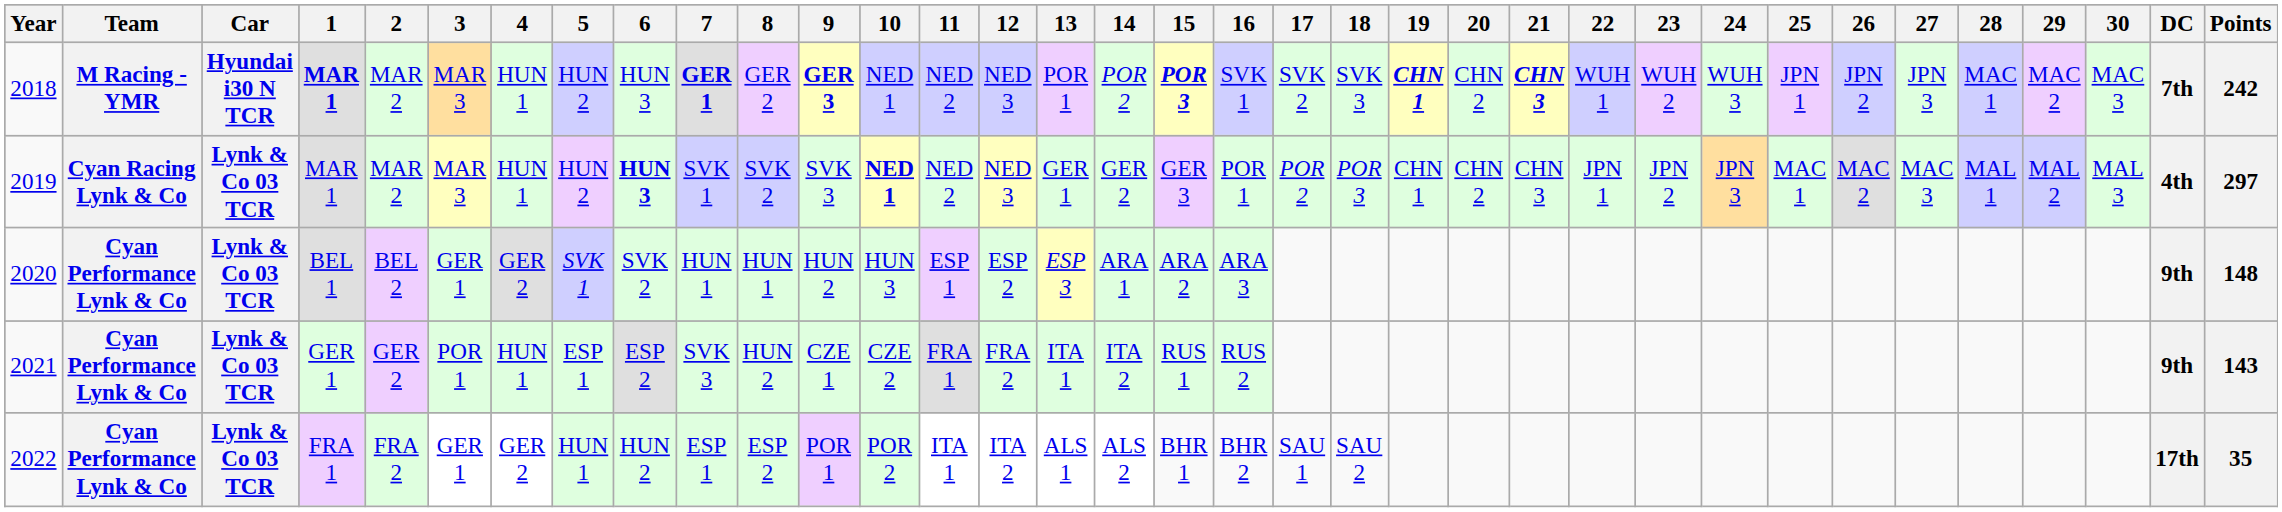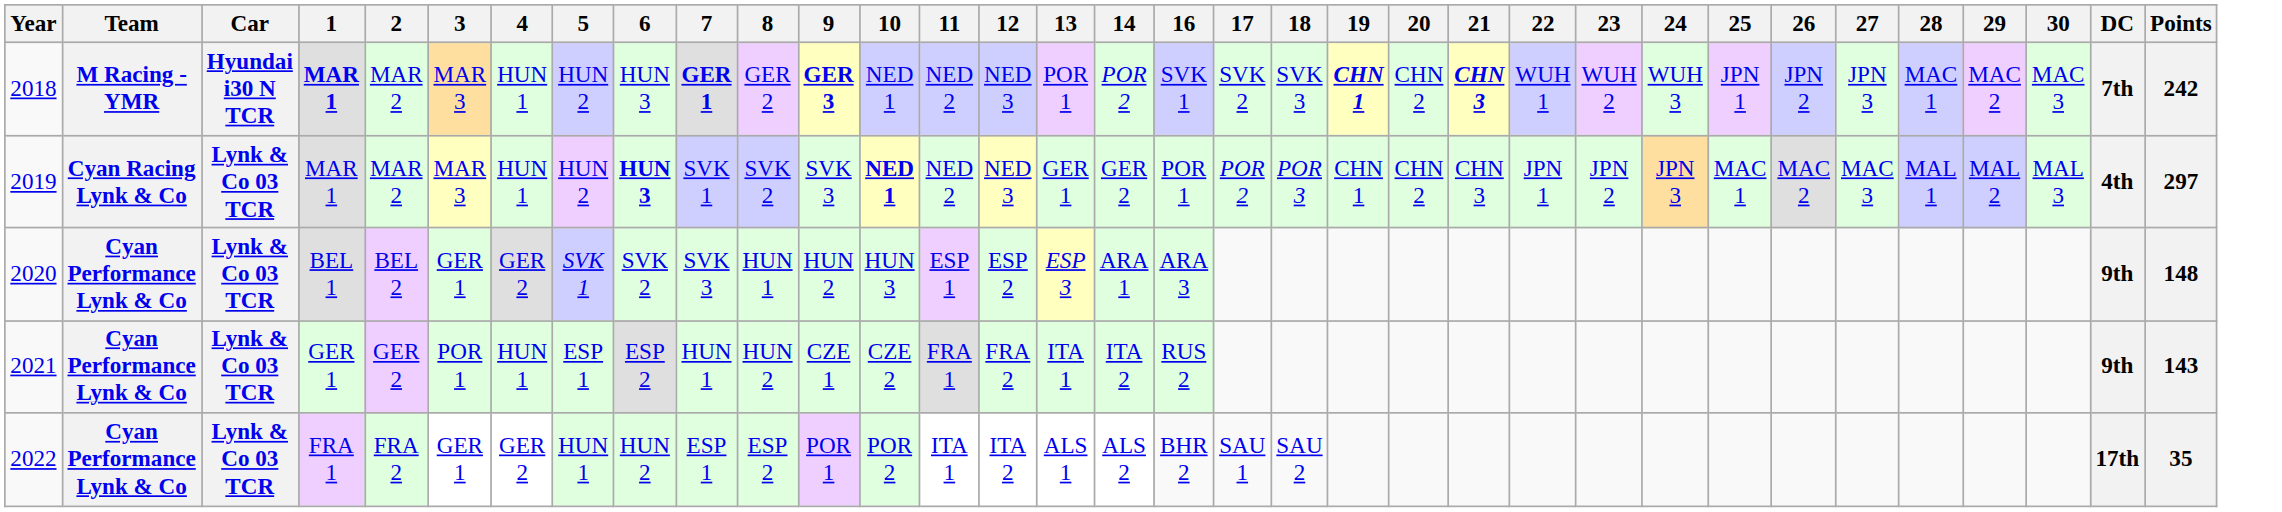 <table class="wikitable" style="text-align:center; font-size:85%">
 <tr>
 <th>Year</th>
 <th>Team</th>
 <th>Car</th>
 <th>1</th>
 <th>2</th>
 <th>3</th>
 <th>4</th>
 <th>5</th>
 <th>6</th>
 <th>7</th>
 <th>8</th>
 <th>9</th>
 <th>10</th>
 <th>11</th>
 <th>12</th>
 <th>13</th>
 <th>14</th>
-<th>15</th>
 <th>16</th>
 <th>17</th>
 <th>18</th>
 <th>19</th>
 <th>20</th>
 <th>21</th>
 <th>22</th>
 <th>23</th>
 <th>24</th>
 <th>25</th>
 <th>26</th>
 <th>27</th>
 <th>28</th>
 <th>29</th>
 <th>30</th>
 <th>DC</th>
 <th>Points</th>
 </tr>
 <tr>
 <td><a href='#'>2018</a></td>
 <th><a href='#'>M Racing - YMR</a></th>
 <th><a href='#'>Hyundai i30 N TCR</a></th>
 <td style="background:#DFDFDF;"><strong><a href='#'>MAR<br>1</a></strong><br></td>
 <td style="background:#DFFFDF;"><a href='#'>MAR<br>2</a><br></td>
 <td style="background:#FFDF9F;"><a href='#'>MAR<br>3</a><br></td>
 <td style="background:#DFFFDF;"><a href='#'>HUN<br>1</a><br></td>
 <td style="background:#CFCFFF;"><a href='#'>HUN<br>2</a><br></td>
 <td style="background:#DFFFDF;"><a href='#'>HUN<br>3</a><br></td>
 <td style="background:#DFDFDF;"><strong><a href='#'>GER<br>1</a></strong><br></td>
 <td style="background:#EFCFFF;"><a href='#'>GER<br>2</a><br></td>
 <td style="background:#FFFFBF;"><strong><a href='#'>GER<br>3</a></strong><br></td>
 <td style="background:#CFCFFF;"><a href='#'>NED<br>1</a><br></td>
 <td style="background:#CFCFFF;"><a href='#'>NED<br>2</a><br></td>
 <td style="background:#CFCFFF;"><a href='#'>NED<br>3</a><br></td>
 <td style="background:#EFCFFF;"><a href='#'>POR<br>1</a><br></td>
 <td style="background:#DFFFDF;"><em><a href='#'>POR<br>2</a></em><br></td>
-<td style="background:#FFFFBF;"><strong><em><a href='#'>POR<br>3</a></em></strong><br></td>
 <td style="background:#CFCFFF;"><a href='#'>SVK<br>1</a><br></td>
 <td style="background:#DFFFDF;"><a href='#'>SVK<br>2</a><br></td>
 <td style="background:#DFFFDF;"><a href='#'>SVK<br>3</a><br></td>
 <td style="background:#FFFFBF;"><strong><em><a href='#'>CHN<br>1</a></em></strong><br></td>
 <td style="background:#DFFFDF;"><a href='#'>CHN<br>2</a><br></td>
 <td style="background:#FFFFBF;"><strong><em><a href='#'>CHN<br>3</a></em></strong><br></td>
 <td style="background:#CFCFFF;"><a href='#'>WUH<br>1</a><br></td>
 <td style="background:#EFCFFF;"><a href='#'>WUH<br>2</a><br></td>
 <td style="background:#DFFFDF;"><a href='#'>WUH<br>3</a><br></td>
 <td style="background:#EFCFFF;"><a href='#'>JPN<br>1</a><br></td>
 <td style="background:#CFCFFF;"><a href='#'>JPN<br>2</a><br></td>
 <td style="background:#DFFFDF;"><a href='#'>JPN<br>3</a><br></td>
 <td style="background:#CFCFFF;"><a href='#'>MAC<br>1</a><br></td>
 <td style="background:#EFCFFF;"><a href='#'>MAC<br>2</a><br></td>
 <td style="background:#DFFFDF;"><a href='#'>MAC<br>3</a><br></td>
 <th>7th</th>
 <th>242</th>
 </tr>
 <tr>
 <td><a href='#'>2019</a></td>
 <th><a href='#'>Cyan Racing Lynk & Co</a></th>
 <th><a href='#'>Lynk & Co 03 TCR</a></th>
 <td style="background:#DFDFDF;"><a href='#'>MAR<br>1</a><br></td>
 <td style="background:#DFFFDF;"><a href='#'>MAR<br>2</a><br></td>
 <td style="background:#FFFFBF;"><a href='#'>MAR<br>3</a><br></td>
 <td style="background:#DFFFDF;"><a href='#'>HUN<br>1</a><br></td>
 <td style="background:#EFCFFF;"><a href='#'>HUN<br>2</a><br></td>
 <td style="background:#DFFFDF;"><strong><a href='#'>HUN<br>3</a><br></strong></td>
 <td style="background:#CFCFFF;"><a href='#'>SVK<br>1</a><br></td>
 <td style="background:#CFCFFF;"><a href='#'>SVK<br>2</a><br></td>
 <td style="background:#DFFFDF;"><a href='#'>SVK<br>3</a><br></td>
 <td style="background:#FFFFBF;"><strong><a href='#'>NED<br>1</a></strong><br></td>
 <td style="background:#DFFFDF;"><a href='#'>NED<br>2</a><br></td>
 <td style="background:#FFFFBF;"><a href='#'>NED<br>3</a><br></td>
 <td style="background:#DFFFDF;"><a href='#'>GER<br>1</a><br></td>
 <td style="background:#DFFFDF;"><a href='#'>GER<br>2</a><br></td>
-<td style="background:#EFCFFF;"><a href='#'>GER<br>3</a><br></td>
 <td style="background:#DFFFDF;"><a href='#'>POR<br>1</a><br></td>
 <td style="background:#DFFFDF;"><em><a href='#'>POR<br>2</a></em><br></td>
 <td style="background:#DFFFDF;"><em><a href='#'>POR<br>3</a></em><br></td>
 <td style="background:#DFFFDF;"><a href='#'>CHN<br>1</a><br></td>
 <td style="background:#DFFFDF;"><a href='#'>CHN<br>2</a><br></td>
 <td style="background:#DFFFDF;"><a href='#'>CHN<br>3</a><br></td>
 <td style="background:#DFFFDF;"><a href='#'>JPN<br>1</a><br></td>
 <td style="background:#DFFFDF;"><a href='#'>JPN<br>2</a><br></td>
 <td style="background:#FFDF9F;"><a href='#'>JPN<br>3</a><br></td>
 <td style="background:#DFFFDF;"><a href='#'>MAC<br>1</a><br></td>
 <td style="background:#DFDFDF;"><a href='#'>MAC<br>2</a><br></td>
 <td style="background:#DFFFDF;"><a href='#'>MAC<br>3</a><br></td>
 <td style="background:#CFCFFF;"><a href='#'>MAL<br>1</a><br></td>
 <td style="background:#CFCFFF;"><a href='#'>MAL<br>2</a><br></td>
 <td style="background:#DFFFDF;"><a href='#'>MAL<br>3</a><br></td>
 <th>4th</th>
 <th>297</th>
 </tr>
 <tr>
 <td><a href='#'>2020</a></td>
 <th><a href='#'>Cyan Performance Lynk & Co</a></th>
 <th><a href='#'>Lynk & Co 03 TCR</a></th>
 <td style="background:#DFDFDF;"><a href='#'>BEL<br>1</a><br></td>
 <td style="background:#EFCFFF;"><a href='#'>BEL<br>2</a><br></td>
 <td style="background:#DFFFDF;"><a href='#'>GER<br>1</a><br></td>
 <td style="background:#DFDFDF;"><a href='#'>GER<br>2</a><br></td>
 <td style="background:#CFCFFF;"><em><a href='#'>SVK<br>1</a></em><br></td>
 <td style="background:#DFFFDF;"><a href='#'>SVK<br>2</a><br></td>
-<td style="background:#DFFFDF;"><a href='#'>HUN<br>1</a><br></td>
+<td style="background:#DFFFDF;"><a href='#'>SVK<br>3</a><br></td>
 <td style="background:#DFFFDF;"><a href='#'>HUN<br>1</a><br></td>
 <td style="background:#DFFFDF;"><a href='#'>HUN<br>2</a><br></td>
 <td style="background:#DFFFDF;"><a href='#'>HUN<br>3</a><br></td>
 <td style="background:#EFCFFF;"><a href='#'>ESP<br>1</a><br></td>
 <td style="background:#DFFFDF;"><a href='#'>ESP<br>2</a><br></td>
 <td style="background:#FFFFBF;"><em><a href='#'>ESP<br>3</a></em><br></td>
 <td style="background:#DFFFDF;"><a href='#'>ARA<br>1</a><br></td>
-<td style="background:#DFFFDF;"><a href='#'>ARA<br>2</a><br></td>
 <td style="background:#DFFFDF;"><a href='#'>ARA<br>3</a><br></td>
 <td></td>
 <td></td>
 <td></td>
 <td></td>
 <td></td>
 <td></td>
 <td></td>
 <td></td>
 <td></td>
 <td></td>
 <td></td>
 <td></td>
 <td></td>
 <td></td>
 <th>9th</th>
 <th>148</th>
 </tr>
 <tr>
 <td><a href='#'>2021</a></td>
 <th><a href='#'>Cyan Performance Lynk & Co</a></th>
 <th><a href='#'>Lynk & Co 03 TCR</a></th>
 <td style="background:#DFFFDF;"><a href='#'>GER<br>1</a><br></td>
 <td style="background:#EFCFFF;"><a href='#'>GER<br>2</a><br></td>
 <td style="background:#DFFFDF;"><a href='#'>POR<br>1</a><br></td>
 <td style="background:#DFFFDF;"><a href='#'>HUN<br>1</a><br></td>
 <td style="background:#DFFFDF;"><a href='#'>ESP<br>1</a><br></td>
 <td style="background:#DFDFDF;"><a href='#'>ESP<br>2</a><br></td>
-<td style="background:#DFFFDF;"><a href='#'>SVK<br>3</a><br></td>
+<td style="background:#DFFFDF;"><a href='#'>HUN<br>1</a><br></td>
 <td style="background:#DFFFDF;"><a href='#'>HUN<br>2</a><br></td>
 <td style="background:#DFFFDF;"><a href='#'>CZE<br>1</a><br></td>
 <td style="background:#DFFFDF;"><a href='#'>CZE<br>2</a><br></td>
 <td style="background:#DFDFDF;"><a href='#'>FRA<br>1</a><br></td>
 <td style="background:#DFFFDF;"><a href='#'>FRA<br>2</a><br></td>
 <td style="background:#DFFFDF;"><a href='#'>ITA<br>1</a><br></td>
 <td style="background:#DFFFDF;"><a href='#'>ITA<br>2</a><br></td>
-<td style="background:#DFFFDF;"><a href='#'>RUS<br>1</a><br></td>
 <td style="background:#DFFFDF;"><a href='#'>RUS<br>2</a><br></td>
 <td></td>
 <td></td>
 <td></td>
 <td></td>
 <td></td>
 <td></td>
 <td></td>
 <td></td>
 <td></td>
 <td></td>
 <td></td>
 <td></td>
 <td></td>
 <td></td>
 <th>9th</th>
 <th>143</th>
 </tr>
 <tr>
 <td><a href='#'>2022</a></td>
 <th><a href='#'>Cyan Performance Lynk & Co</a></th>
 <th><a href='#'>Lynk & Co 03 TCR</a></th>
 <td style="background:#EFCFFF;"><a href='#'>FRA<br>1</a><br></td>
 <td style="background:#DFFFDF;"><a href='#'>FRA<br>2</a><br></td>
 <td style="background:#FFFFFF;"><a href='#'>GER<br>1</a><br></td>
 <td style="background:#FFFFFF;"><a href='#'>GER<br>2</a><br></td>
 <td style="background:#DFFFDF;"><a href='#'>HUN<br>1</a><br></td>
 <td style="background:#DFFFDF;"><a href='#'>HUN<br>2</a><br></td>
 <td style="background:#DFFFDF;"><a href='#'>ESP<br>1</a><br></td>
 <td style="background:#DFFFDF;"><a href='#'>ESP<br>2</a><br></td>
 <td style="background:#EFCFFF;"><a href='#'>POR<br>1</a><br></td>
 <td style="background:#DFFFDF;"><a href='#'>POR<br>2</a><br></td>
 <td style="background:#FFFFFF;"><a href='#'>ITA<br>1</a><br></td>
 <td style="background:#FFFFFF;"><a href='#'>ITA<br>2</a><br></td>
 <td style="background:#FFFFFF;"><a href='#'>ALS<br>1</a><br></td>
 <td style="background:#FFFFFF;"><a href='#'>ALS<br>2</a><br></td>
-<td><a href='#'>BHR<br>1</a></td>
 <td><a href='#'>BHR<br>2</a></td>
 <td><a href='#'>SAU<br>1</a></td>
 <td><a href='#'>SAU<br>2</a></td>
 <td></td>
 <td></td>
 <td></td>
 <td></td>
 <td></td>
 <td></td>
 <td></td>
 <td></td>
 <td></td>
 <td></td>
 <td></td>
 <td></td>
 <th>17th</th>
 <th>35</th>
 </tr>
 </table>
